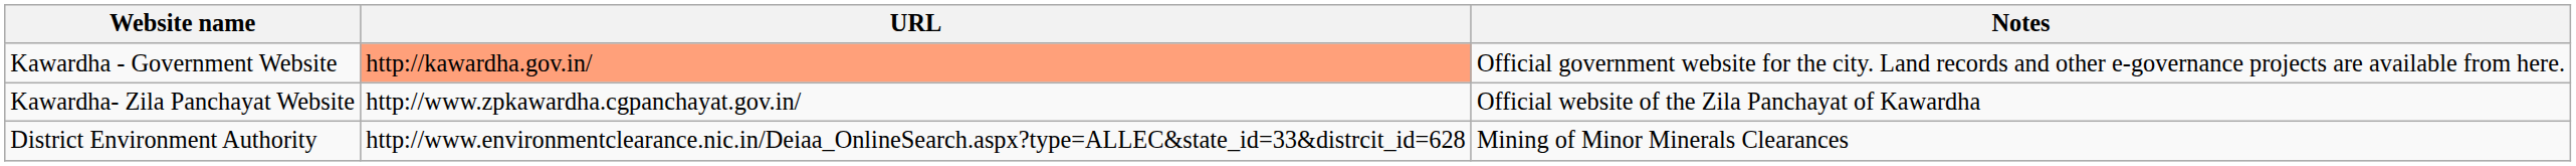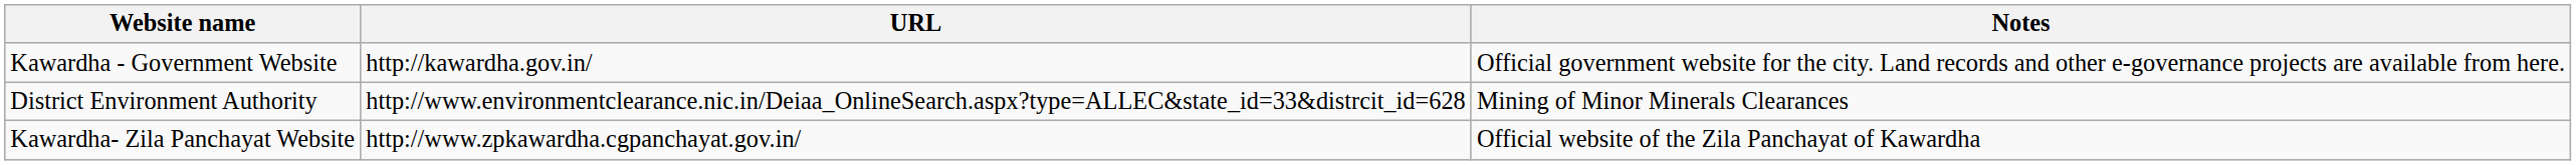 <table class="wikitable">
 <tr>
 <th>Website name</th>
 <th>URL</th>
 <th>Notes</th>
 </tr>
 <tr>
 <td>Kawardha - Government Website</td>
-<td style="background: lightsalmon;">http://kawardha.gov.in/</td>
+<td>http://kawardha.gov.in/</td>
 <td>Official government website for the city. Land records and other e-governance projects are available from here.</td>
+</tr>
+<tr>
+<td>District Environment Authority</td>
+<td>http://www.environmentclearance.nic.in/Deiaa_OnlineSearch.aspx?type=ALLEC&state_id=33&distrcit_id=628</td>
+<td>Mining of Minor Minerals Clearances</td>
 </tr>
 <tr>
 <td>Kawardha- Zila Panchayat Website</td>
 <td>http://www.zpkawardha.cgpanchayat.gov.in/</td>
 <td>Official website of the Zila Panchayat of Kawardha</td>
 </tr>
-<tr>
-<td>District Environment Authority</td>
-<td>http://www.environmentclearance.nic.in/Deiaa_OnlineSearch.aspx?type=ALLEC&state_id=33&distrcit_id=628</td>
-<td>Mining of Minor Minerals Clearances</td>
-</tr>
 </table>
